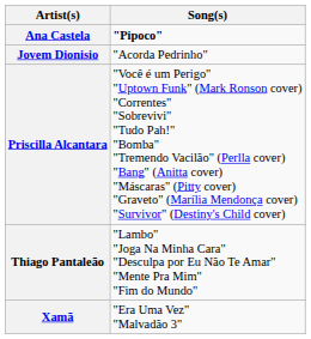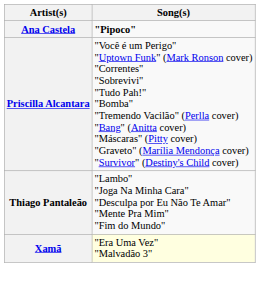 <table class="wikitable plainrowheaders">
 <tr>
 <th scope="col">Artist(s)</th>
 <th scope="col">Song(s)</th>
 </tr>
 <tr>
 <th scope="row"><a href='#'>Ana Castela</a></th>
 <td><strong>"Pipoco"</strong></td>
-</tr>
-<tr>
-<th scope="row"><a href='#'>Jovem Dionisio</a></th>
-<td>"Acorda Pedrinho"</td>
 </tr>
 <tr>
 <th scope="row"><a href='#'>Priscilla Alcantara</a></th>
 <td>"Você é um Perigo"<br>"<a href='#'>Uptown Funk</a>" (<a href='#'>Mark Ronson</a> cover)<br>"Correntes"<br>"Sobrevivi"<br>"Tudo Pah!"<br>"Bomba"<br>"Tremendo Vacilão" (<a href='#'>Perlla</a> cover)<br>"<a href='#'>Bang</a>" (<a href='#'>Anitta</a> cover)<br>"Máscaras" (<a href='#'>Pitty</a> cover)<br>"Graveto" (<a href='#'>Marília Mendonça</a> cover)<br>"<a href='#'>Survivor</a>" (<a href='#'>Destiny's Child</a> cover)</td>
 </tr>
 <tr>
 <th scope="row">Thiago Pantaleão</th>
 <td>"Lambo"<br>"Joga Na Minha Cara"<br>"Desculpa por Eu Não Te Amar"<br>"Mente Pra Mim"<br>"Fim do Mundo"</td>
 </tr>
 <tr>
 <th scope="row"><a href='#'>Xamã</a></th>
-<td>"Era Uma Vez"<br>"Malvadão 3"</td>
+<td style="background: lightyellow;">"Era Uma Vez"<br>"Malvadão 3"</td>
 </tr>
 </table>
